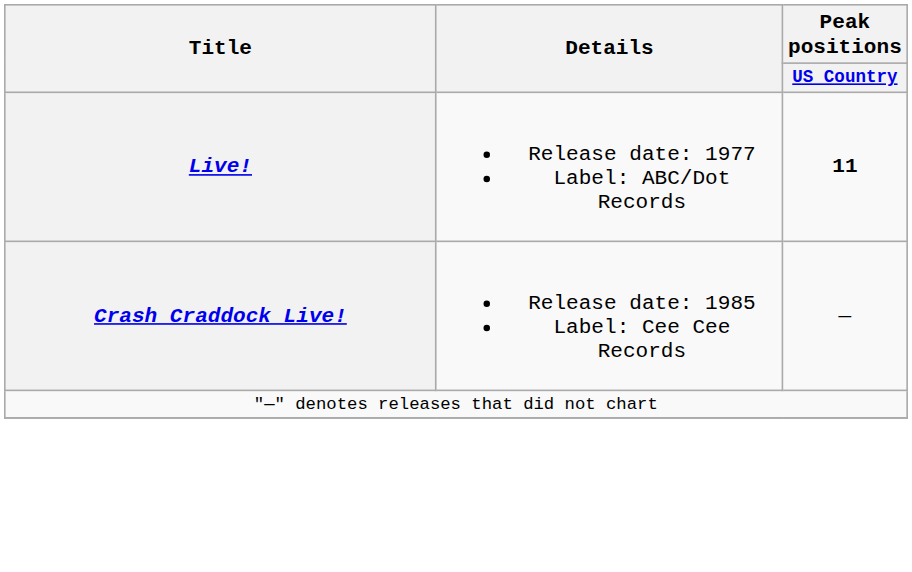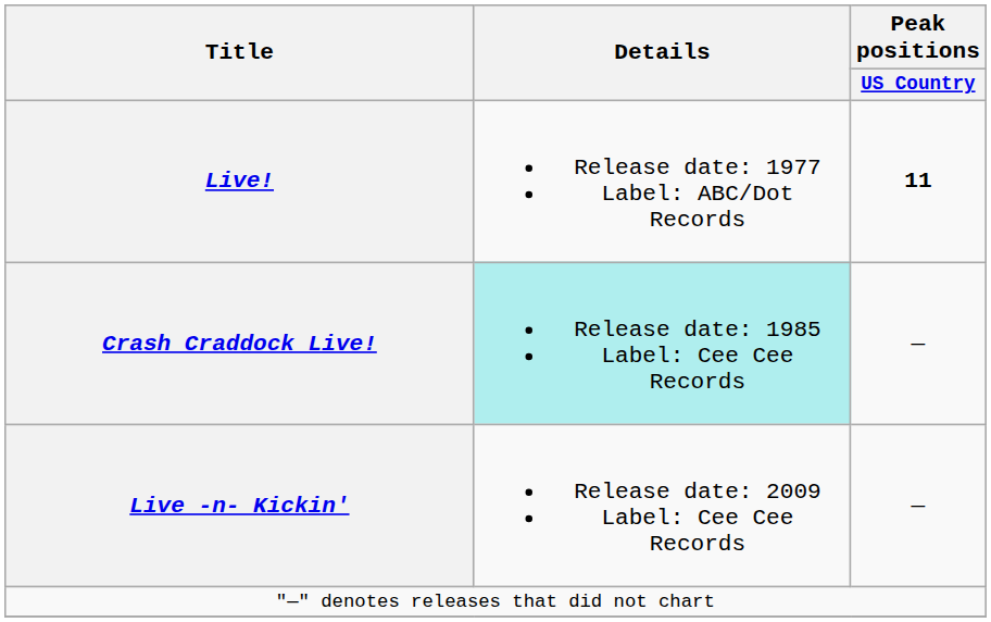 <table class="wikitable plainrowheaders" style="text-align:center;">
 <tr>
 <th rowspan="2" style="width:20em;">Title</th>
 <th rowspan="2" style="width:16em;">Details</th>
 <th>Peak positions</th>
 </tr>
 <tr style="font-size:smaller;">
 <th width="65"><a href='#'>US Country</a></th>
 </tr>
 <tr>
 <th scope="row"><em><a href='#'>Live!</a></em></th>
 <td><br><ul><li>Release date: 1977</li><li>Label: ABC/Dot Records</li></ul></td>
 <td><strong>11</strong></td>
 </tr>
 <tr>
 <th scope="row"><em><a href='#'>Crash Craddock Live!</a></em></th>
-<td><br><ul><li>Release date: 1985</li><li>Label: Cee Cee Records</li></ul></td>
+<td style="background: paleturquoise;"><br><ul><li>Release date: 1985</li><li>Label: Cee Cee Records</li></ul></td>
+<td>—</td>
+</tr>
+<tr>
+<th scope="row"><em><a href='#'>Live -n- Kickin'</a></em></th>
+<td><br><ul><li>Release date: 2009</li><li>Label: Cee Cee Records</li></ul></td>
 <td>—</td>
 </tr>
 <tr>
 <td colspan="3" style="font-size: 8pt">"—" denotes releases that did not chart</td>
 </tr>
 <tr>
 </tr>
 </table>
